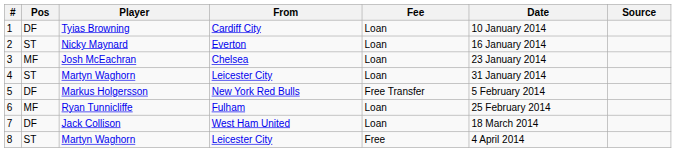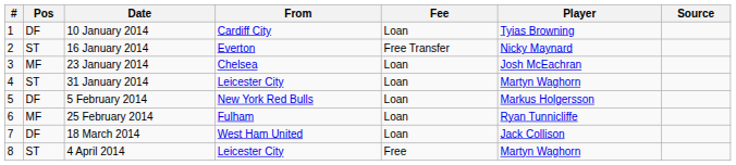 <table class="wikitable" style="width:80%; text-align:center; font-size:95%; text-align:left;">
 <tr>
 <th>#</th>
 <th>Pos</th>
-<th>Player</th>
+<th>Date</th>
 <th>From</th>
 <th>Fee</th>
-<th>Date</th>
+<th>Player</th>
 <th>Source</th>
 </tr>
 <tr>
 <td>1</td>
 <td>DF</td>
-<td><a href='#'>Tyias Browning</a></td>
+<td>10 January 2014</td>
 <td><a href='#'>Cardiff City</a></td>
 <td>Loan</td>
-<td>10 January 2014</td>
+<td><a href='#'>Tyias Browning</a></td>
 <td></td>
 </tr>
 <tr>
 <td>2</td>
 <td>ST</td>
+<td>16 January 2014</td>
+<td><a href='#'>Everton</a></td>
+<td>Free Transfer</td>
 <td><a href='#'>Nicky Maynard</a></td>
-<td><a href='#'>Everton</a></td>
-<td>Loan</td>
-<td>16 January 2014</td>
 <td></td>
 </tr>
 <tr>
 <td>3</td>
 <td>MF</td>
-<td><a href='#'>Josh McEachran</a></td>
+<td>23 January 2014</td>
 <td><a href='#'>Chelsea</a></td>
 <td>Loan</td>
-<td>23 January 2014</td>
+<td><a href='#'>Josh McEachran</a></td>
 <td></td>
 </tr>
 <tr>
 <td>4</td>
 <td>ST</td>
-<td><a href='#'>Martyn Waghorn</a></td>
+<td>31 January 2014</td>
 <td><a href='#'>Leicester City</a></td>
 <td>Loan</td>
-<td>31 January 2014</td>
+<td><a href='#'>Martyn Waghorn</a></td>
 <td></td>
 </tr>
 <tr>
 <td>5</td>
 <td>DF</td>
+<td>5 February 2014</td>
+<td><a href='#'>New York Red Bulls</a></td>
+<td>Loan</td>
 <td><a href='#'>Markus Holgersson</a></td>
-<td><a href='#'>New York Red Bulls</a></td>
-<td>Free Transfer</td>
-<td>5 February 2014</td>
 <td></td>
 </tr>
 <tr>
 <td>6</td>
 <td>MF</td>
-<td><a href='#'>Ryan Tunnicliffe</a></td>
+<td>25 February 2014</td>
 <td><a href='#'>Fulham</a></td>
 <td>Loan</td>
-<td>25 February 2014</td>
+<td><a href='#'>Ryan Tunnicliffe</a></td>
 <td></td>
 </tr>
 <tr>
 <td>7</td>
 <td>DF</td>
-<td><a href='#'>Jack Collison</a></td>
+<td>18 March 2014</td>
 <td><a href='#'>West Ham United</a></td>
 <td>Loan</td>
-<td>18 March 2014</td>
+<td><a href='#'>Jack Collison</a></td>
 <td></td>
 </tr>
 <tr>
 <td>8</td>
 <td>ST</td>
-<td><a href='#'>Martyn Waghorn</a></td>
+<td>4 April 2014</td>
 <td><a href='#'>Leicester City</a></td>
 <td>Free</td>
-<td>4 April 2014</td>
+<td><a href='#'>Martyn Waghorn</a></td>
 <td></td>
 </tr>
 </table>
